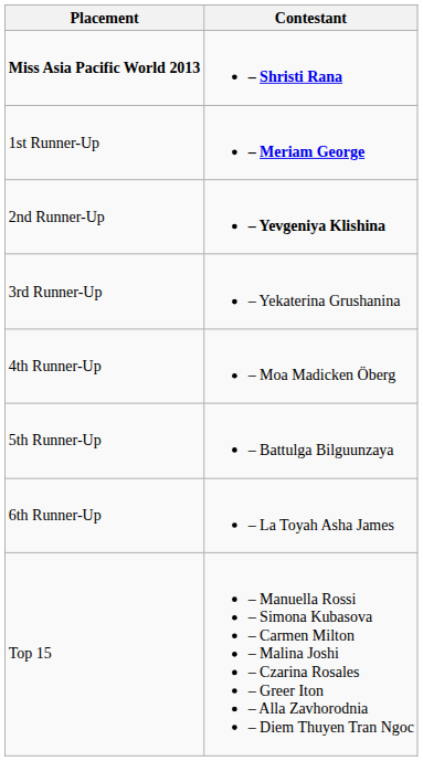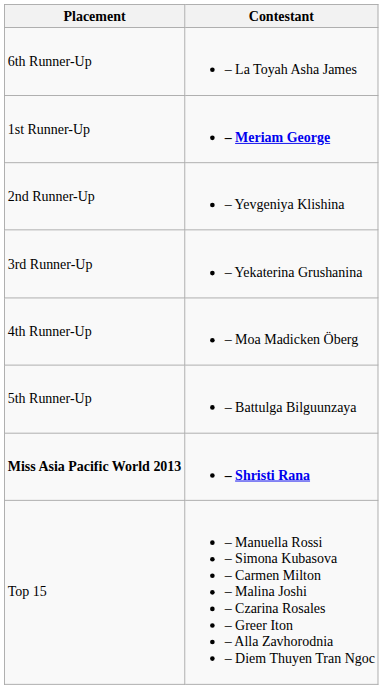 <table class="wikitable sortable" style="font-size: 95%;">
 <tr>
 <th>Placement</th>
 <th>Contestant</th>
 </tr>
 <tr>
-<td><strong>Miss Asia Pacific World 2013</strong></td>
-<td><br><ul><li><strong> – <a href='#'>Shristi Rana</a></strong></li></ul></td>
+<td>6th Runner-Up</td>
+<td><br><ul><li> – La Toyah Asha James</li></ul></td>
 </tr>
 <tr>
 <td>1st Runner-Up</td>
 <td><strong><br><ul><li> – <a href='#'>Meriam George</a></li></ul></strong></td>
 </tr>
 <tr>
 <td>2nd Runner-Up</td>
-<td><strong><br><ul><li> – Yevgeniya Klishina</li></ul></strong></td>
+<td><br><ul><li> – Yevgeniya Klishina</li></ul></td>
 </tr>
 <tr>
 <td>3rd Runner-Up</td>
 <td><br><ul><li> – Yekaterina Grushanina</li></ul></td>
 </tr>
 <tr>
 <td>4th Runner-Up</td>
 <td><br><ul><li> – Moa Madicken Öberg</li></ul></td>
 </tr>
 <tr>
 <td>5th Runner-Up</td>
 <td><br><ul><li> – Battulga Bilguunzaya</li></ul></td>
 </tr>
 <tr>
-<td>6th Runner-Up</td>
-<td><br><ul><li> – La Toyah Asha James</li></ul></td>
+<td><strong>Miss Asia Pacific World 2013</strong></td>
+<td><br><ul><li><strong> – <a href='#'>Shristi Rana</a></strong></li></ul></td>
 </tr>
 <tr>
 <td>Top 15</td>
 <td><br><ul><li> – Manuella Rossi</li><li> – Simona Kubasova</li><li> – Carmen Milton</li><li> – Malina Joshi</li><li> – Czarina Rosales</li><li> – Greer Iton</li><li> – Alla Zavhorodnia</li><li> – Diem Thuyen Tran Ngoc</li></ul></td>
 </tr>
 </table>
